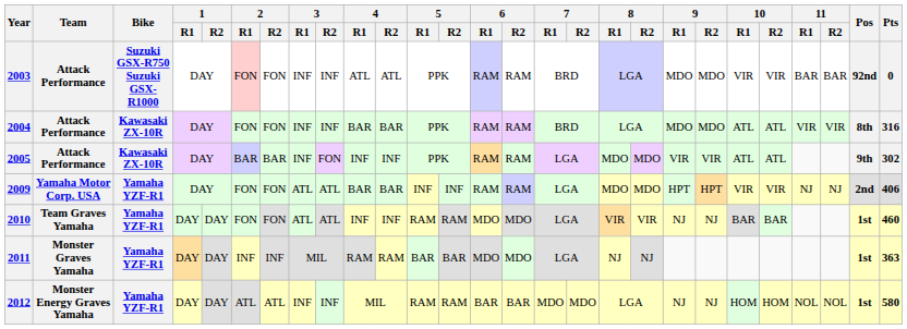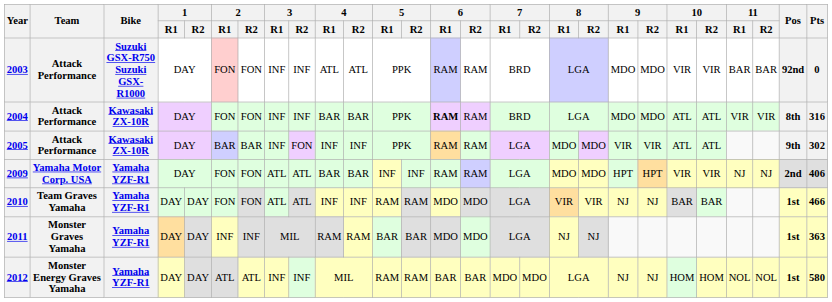 <table class="wikitable" style="font-size:100%; text-align:center">
 <tr valign="top">
 <th valign="middle" rowspan=2>Year</th>
 <th valign="middle" rowspan=2>Team</th>
 <th valign="middle" rowspan=2>Bike</th>
 <th valign="middle" colspan=2>1</th>
 <th valign="middle" colspan=2>2</th>
 <th valign="middle" colspan=2>3</th>
 <th valign="middle" colspan=2>4</th>
 <th valign="middle" colspan=2>5</th>
 <th valign="middle" colspan=2>6</th>
 <th valign="middle" colspan=2>7</th>
 <th valign="middle" colspan=2>8</th>
 <th valign="middle" colspan=2>9</th>
 <th valign="middle" colspan=2>10</th>
 <th valign="middle" colspan=2>11</th>
 <th valign="middle" rowspan=2>Pos</th>
 <th valign="middle" rowspan=2>Pts</th>
 </tr>
 <tr>
 <th>R1</th>
 <th>R2</th>
 <th>R1</th>
 <th>R2</th>
 <th>R1</th>
 <th>R2</th>
 <th>R1</th>
 <th>R2</th>
 <th>R1</th>
 <th>R2</th>
 <th>R1</th>
 <th>R2</th>
 <th>R1</th>
 <th>R2</th>
 <th>R1</th>
 <th>R2</th>
 <th>R1</th>
 <th>R2</th>
 <th>R1</th>
 <th>R2</th>
 <th>R1</th>
 <th>R2</th>
 </tr>
 <tr>
 <th><a href='#'>2003</a></th>
 <th>Attack Performance</th>
 <th><a href='#'>Suzuki GSX-R750</a><br><a href='#'>Suzuki GSX-R1000</a></th>
 <td colspan=2 style="background:#ffffff;">DAY<br></td>
 <td style="background:#ffcfcf;">FON<br></td>
 <td style="background:#ffffff;">FON<br></td>
 <td style="background:#ffffff;">INF<br></td>
 <td style="background:#ffffff;">INF<br></td>
 <td style="background:#ffffff;">ATL<br></td>
 <td style="background:#ffffff;">ATL<br></td>
 <td colspan=2 style="background:#ffffff;">PPK<br></td>
 <td style="background:#cfcfff;">RAM<br></td>
 <td style="background:#ffffff;">RAM<br></td>
 <td colspan=2 style="background:#ffffff;">BRD<br></td>
 <td colspan=2 style="background:#cfcfff;">LGA<br></td>
 <td style="background:#ffffff;">MDO<br></td>
 <td style="background:#ffffff;">MDO<br></td>
 <td style="background:#ffffff;">VIR<br></td>
 <td style="background:#ffffff;">VIR<br></td>
 <td style="background:#ffffff;">BAR<br></td>
 <td style="background:#ffffff;">BAR<br></td>
 <th>92nd</th>
 <th>0</th>
 </tr>
 <tr>
 <th><a href='#'>2004</a></th>
 <th>Attack Performance</th>
 <th><a href='#'>Kawasaki ZX-10R</a></th>
 <td colspan=2 style="background:#efcfff;">DAY<br></td>
 <td style="background:#dfffdf;">FON<br></td>
 <td style="background:#dfffdf;">FON<br></td>
 <td style="background:#dfffdf;">INF<br></td>
 <td style="background:#dfffdf;">INF<br></td>
 <td style="background:#dfffdf;">BAR<br></td>
 <td style="background:#dfffdf;">BAR<br></td>
 <td colspan=2 style="background:#dfffdf;">PPK<br></td>
-<td style="background:#efcfff;">RAM<br></td>
+<td style="background:#efcfff;"><strong>RAM<br></strong></td>
 <td style="background:#efcfff;">RAM<br></td>
 <td colspan=2 style="background:#dfffdf;">BRD<br></td>
 <td colspan=2 style="background:#dfffdf;">LGA<br></td>
 <td style="background:#dfffdf;">MDO<br></td>
 <td style="background:#dfffdf;">MDO<br></td>
 <td style="background:#dfffdf;">ATL<br></td>
 <td style="background:#dfffdf;">ATL<br></td>
 <td style="background:#dfffdf;">VIR<br></td>
 <td style="background:#dfffdf;">VIR<br></td>
 <th>8th</th>
 <th>316</th>
 </tr>
 <tr>
 <th><a href='#'>2005</a></th>
 <th>Attack Performance</th>
 <th><a href='#'>Kawasaki ZX-10R</a></th>
 <td colspan=2 style="background:#efcfff;">DAY<br></td>
 <td style="background:#cfcfff;">BAR<br></td>
 <td style="background:#dfffdf;">BAR<br></td>
 <td style="background:#dfffdf;">INF<br></td>
 <td style="background:#efcfff;">FON<br></td>
 <td style="background:#dfffdf;">INF<br></td>
 <td style="background:#dfffdf;">INF<br></td>
 <td colspan=2 style="background:#dfffdf;">PPK<br></td>
 <td style="background:#ffdf9f;">RAM<br></td>
 <td style="background:#dfffdf;">RAM<br></td>
 <td colspan=2 style="background:#efcfff;">LGA<br></td>
 <td style="background:#dfffdf;">MDO<br></td>
 <td style="background:#efcfff;">MDO<br></td>
 <td style="background:#dfffdf;">VIR<br></td>
 <td style="background:#dfffdf;">VIR<br></td>
 <td style="background:#dfffdf;">ATL<br></td>
 <td style="background:#dfffdf;">ATL<br></td>
 <td></td>
 <td></td>
 <th>9th</th>
 <th>302</th>
 </tr>
 <tr>
 <th><a href='#'>2009</a></th>
 <th><a href='#'>Yamaha Motor Corp. USA</a></th>
 <th><a href='#'>Yamaha YZF-R1</a></th>
 <td colspan=2 style="background:#dfffdf;">DAY<br></td>
 <td style="background:#dfffdf;">FON<br></td>
 <td style="background:#dfffdf;">FON<br></td>
 <td style="background:#dfffdf;">ATL<br></td>
 <td style="background:#dfffdf;">ATL<br></td>
 <td style="background:#dfffdf;">BAR<br></td>
 <td style="background:#dfffdf;">BAR<br></td>
 <td style="background:#ffffbf;">INF<br></td>
 <td style="background:#dfffdf;">INF<br></td>
 <td style="background:#dfffdf;">RAM<br></td>
 <td style="background:#cfcfff;">RAM<br></td>
 <td colspan=2 style="background:#dfffdf;">LGA<br></td>
 <td style="background:#ffffbf;">MDO<br></td>
 <td style="background:#ffffbf;">MDO<br></td>
 <td style="background:#dfffdf;">HPT<br></td>
 <td style="background:#ffdf9f;">HPT<br></td>
 <td style="background:#ffffbf;">VIR<br></td>
 <td style="background:#ffffbf;">VIR<br></td>
 <td style="background:#ffffbf;">NJ<br></td>
 <td style="background:#ffffbf;">NJ<br></td>
 <th style="background:#dfdfdf;">2nd</th>
 <th style="background:#dfdfdf;">406</th>
 </tr>
 <tr>
 <th><a href='#'>2010</a></th>
 <th>Team Graves Yamaha</th>
 <th><a href='#'>Yamaha YZF-R1</a></th>
 <td style="background:#dfffdf;">DAY<br></td>
 <td style="background:#dfffdf;">DAY<br></td>
 <td style="background:#dfffdf;">FON<br></td>
 <td style="background:#dfdfdf;">FON<br></td>
 <td style="background:#dfffdf;">ATL<br></td>
 <td style="background:#dfdfdf;">ATL<br></td>
 <td style="background:#ffffbf;">INF<br></td>
 <td style="background:#ffffbf;">INF<br></td>
 <td style="background:#ffffbf;">RAM<br></td>
 <td style="background:#dfdfdf;">RAM<br></td>
 <td style="background:#ffffbf;">MDO<br></td>
 <td style="background:#dfdfdf;">MDO<br></td>
 <td colspan=2 style="background:#dfdfdf;">LGA<br></td>
 <td style="background:#ffdf9f;">VIR<br></td>
 <td style="background:#ffffbf;">VIR<br></td>
 <td style="background:#ffffbf;">NJ<br></td>
 <td style="background:#ffffbf;">NJ<br></td>
 <td style="background:#dfdfdf;">BAR<br></td>
 <td style="background:#dfffdf;">BAR<br></td>
 <td></td>
 <td></td>
 <th style="background:#ffffbf;">1st</th>
-<th style="background:#ffffbf;">460</th>
+<th style="background:#ffffbf;">466</th>
 </tr>
 <tr>
 <th><a href='#'>2011</a></th>
 <th>Monster Graves Yamaha</th>
 <th><a href='#'>Yamaha YZF-R1</a></th>
 <td style="background:#ffdf9f;">DAY<br></td>
 <td style="background:#dfdfdf;">DAY<br></td>
 <td style="background:#ffffbf;">INF<br></td>
 <td style="background:#dfdfdf;">INF<br></td>
 <td colspan=2 style="background:#dfdfdf;">MIL<br></td>
 <td style="background:#dfdfdf;">RAM<br></td>
 <td style="background:#ffffbf;">RAM<br></td>
 <td style="background:#dfffdf;">BAR<br></td>
 <td style="background:#dfdfdf;">BAR<br></td>
 <td style="background:#dfdfdf;">MDO<br></td>
 <td style="background:#dfffdf;">MDO<br></td>
 <td colspan=2 style="background:#dfdfdf;">LGA<br></td>
 <td style="background:#ffffbf;">NJ<br></td>
 <td style="background:#dfdfdf;">NJ<br></td>
 <td></td>
 <td></td>
 <td></td>
 <td></td>
 <td></td>
 <td></td>
 <th style="background:#ffffbf;">1st</th>
 <th style="background:#ffffbf;">363</th>
 </tr>
 <tr>
 <th><a href='#'>2012</a></th>
 <th>Monster Energy Graves Yamaha</th>
 <th><a href='#'>Yamaha YZF-R1</a></th>
 <td style="background:#ffffbf;">DAY<br></td>
 <td style="background:#dfdfdf;">DAY<br></td>
 <td style="background:#dfdfdf;">ATL<br></td>
 <td style="background:#ffffbf;">ATL<br></td>
 <td style="background:#ffffbf;">INF<br></td>
 <td style="background:#dfffdf;">INF<br></td>
 <td colspan=2 style="background:#ffffbf;">MIL<br></td>
 <td style="background:#ffffbf;">RAM<br></td>
 <td style="background:#ffffbf;">RAM<br></td>
 <td style="background:#ffffbf;">BAR<br></td>
 <td style="background:#ffffbf;">BAR<br></td>
 <td style="background:#ffffbf;">MDO<br></td>
 <td style="background:#ffffbf;">MDO<br></td>
 <td colspan=2 style="background:#ffffbf;">LGA<br></td>
 <td style="background:#ffffbf;">NJ<br></td>
 <td style="background:#ffffbf;">NJ<br></td>
 <td style="background:#dfffdf;">HOM<br></td>
 <td style="background:#ffffbf;">HOM<br></td>
 <td style="background:#ffffbf;">NOL<br></td>
 <td style="background:#ffffbf;">NOL<br></td>
 <th style="background:#ffffbf;">1st</th>
 <th style="background:#ffffbf;">580</th>
 </tr>
 </table>
